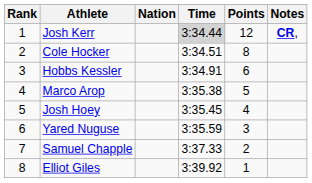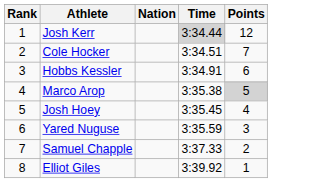 <table class="wikitable mw-datatable sortable" style="text-align:center;">
 <tr>
 <th scope="col" style="width: 10px;">Rank</th>
 <th scope="col">Athlete</th>
 <th scope="col">Nation</th>
 <th scope="col">Time</th>
 <th scope="col">Points</th>
-<th scope="col">Notes</th>
 </tr>
 <tr>
 <td>1</td>
 <td align="left"><a href='#'>Josh Kerr</a> </td>
 <td align="left"></td>
 <td style="background: lightgrey;">3:34.44</td>
 <td>12</td>
-<td><strong><a href='#'>CR</a></strong>, </td>
 </tr>
 <tr>
 <td>2</td>
 <td align="left"><a href='#'>Cole Hocker</a> </td>
 <td align="left"></td>
 <td>3:34.51</td>
-<td>8</td>
-<td></td>
+<td>7</td>
 </tr>
 <tr>
 <td>3</td>
 <td align="left"><a href='#'>Hobbs Kessler</a> </td>
 <td align="left"></td>
 <td>3:34.91</td>
 <td>6</td>
-<td></td>
 </tr>
 <tr>
 <td>4</td>
 <td align="left"><a href='#'>Marco Arop</a> </td>
 <td align="left"></td>
 <td>3:35.38</td>
-<td>5</td>
-<td></td>
+<td style="background: lightgrey;">5</td>
 </tr>
 <tr>
 <td>5</td>
 <td align="left"><a href='#'>Josh Hoey</a> </td>
 <td align="left"></td>
 <td>3:35.45</td>
 <td>4</td>
-<td></td>
 </tr>
 <tr>
 <td>6</td>
 <td align="left"><a href='#'>Yared Nuguse</a> </td>
 <td align="left"></td>
 <td>3:35.59</td>
 <td>3</td>
-<td></td>
 </tr>
 <tr>
 <td>7</td>
 <td align="left"><a href='#'>Samuel Chapple</a> </td>
 <td align="left"></td>
 <td>3:37.33</td>
 <td>2</td>
-<td></td>
 </tr>
 <tr>
 <td>8</td>
 <td align="left"><a href='#'>Elliot Giles</a> </td>
 <td align="left"></td>
 <td>3:39.92</td>
 <td>1</td>
-<td></td>
 </tr>
 </table>
